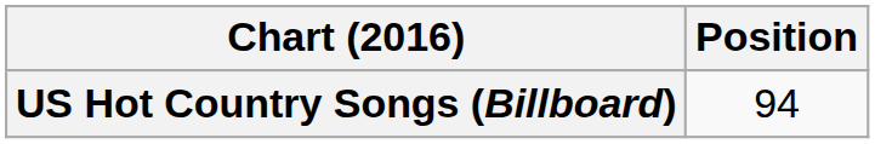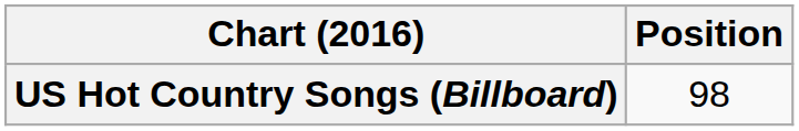 <table class="wikitable plainrowheaders" style="text-align:center">
 <tr>
 <th scope="col">Chart (2016)</th>
 <th scope="col">Position</th>
 </tr>
 <tr>
 <th scope="row">US Hot Country Songs (<em>Billboard</em>)</th>
-<td>94</td>
+<td>98</td>
 </tr>
 </table>
